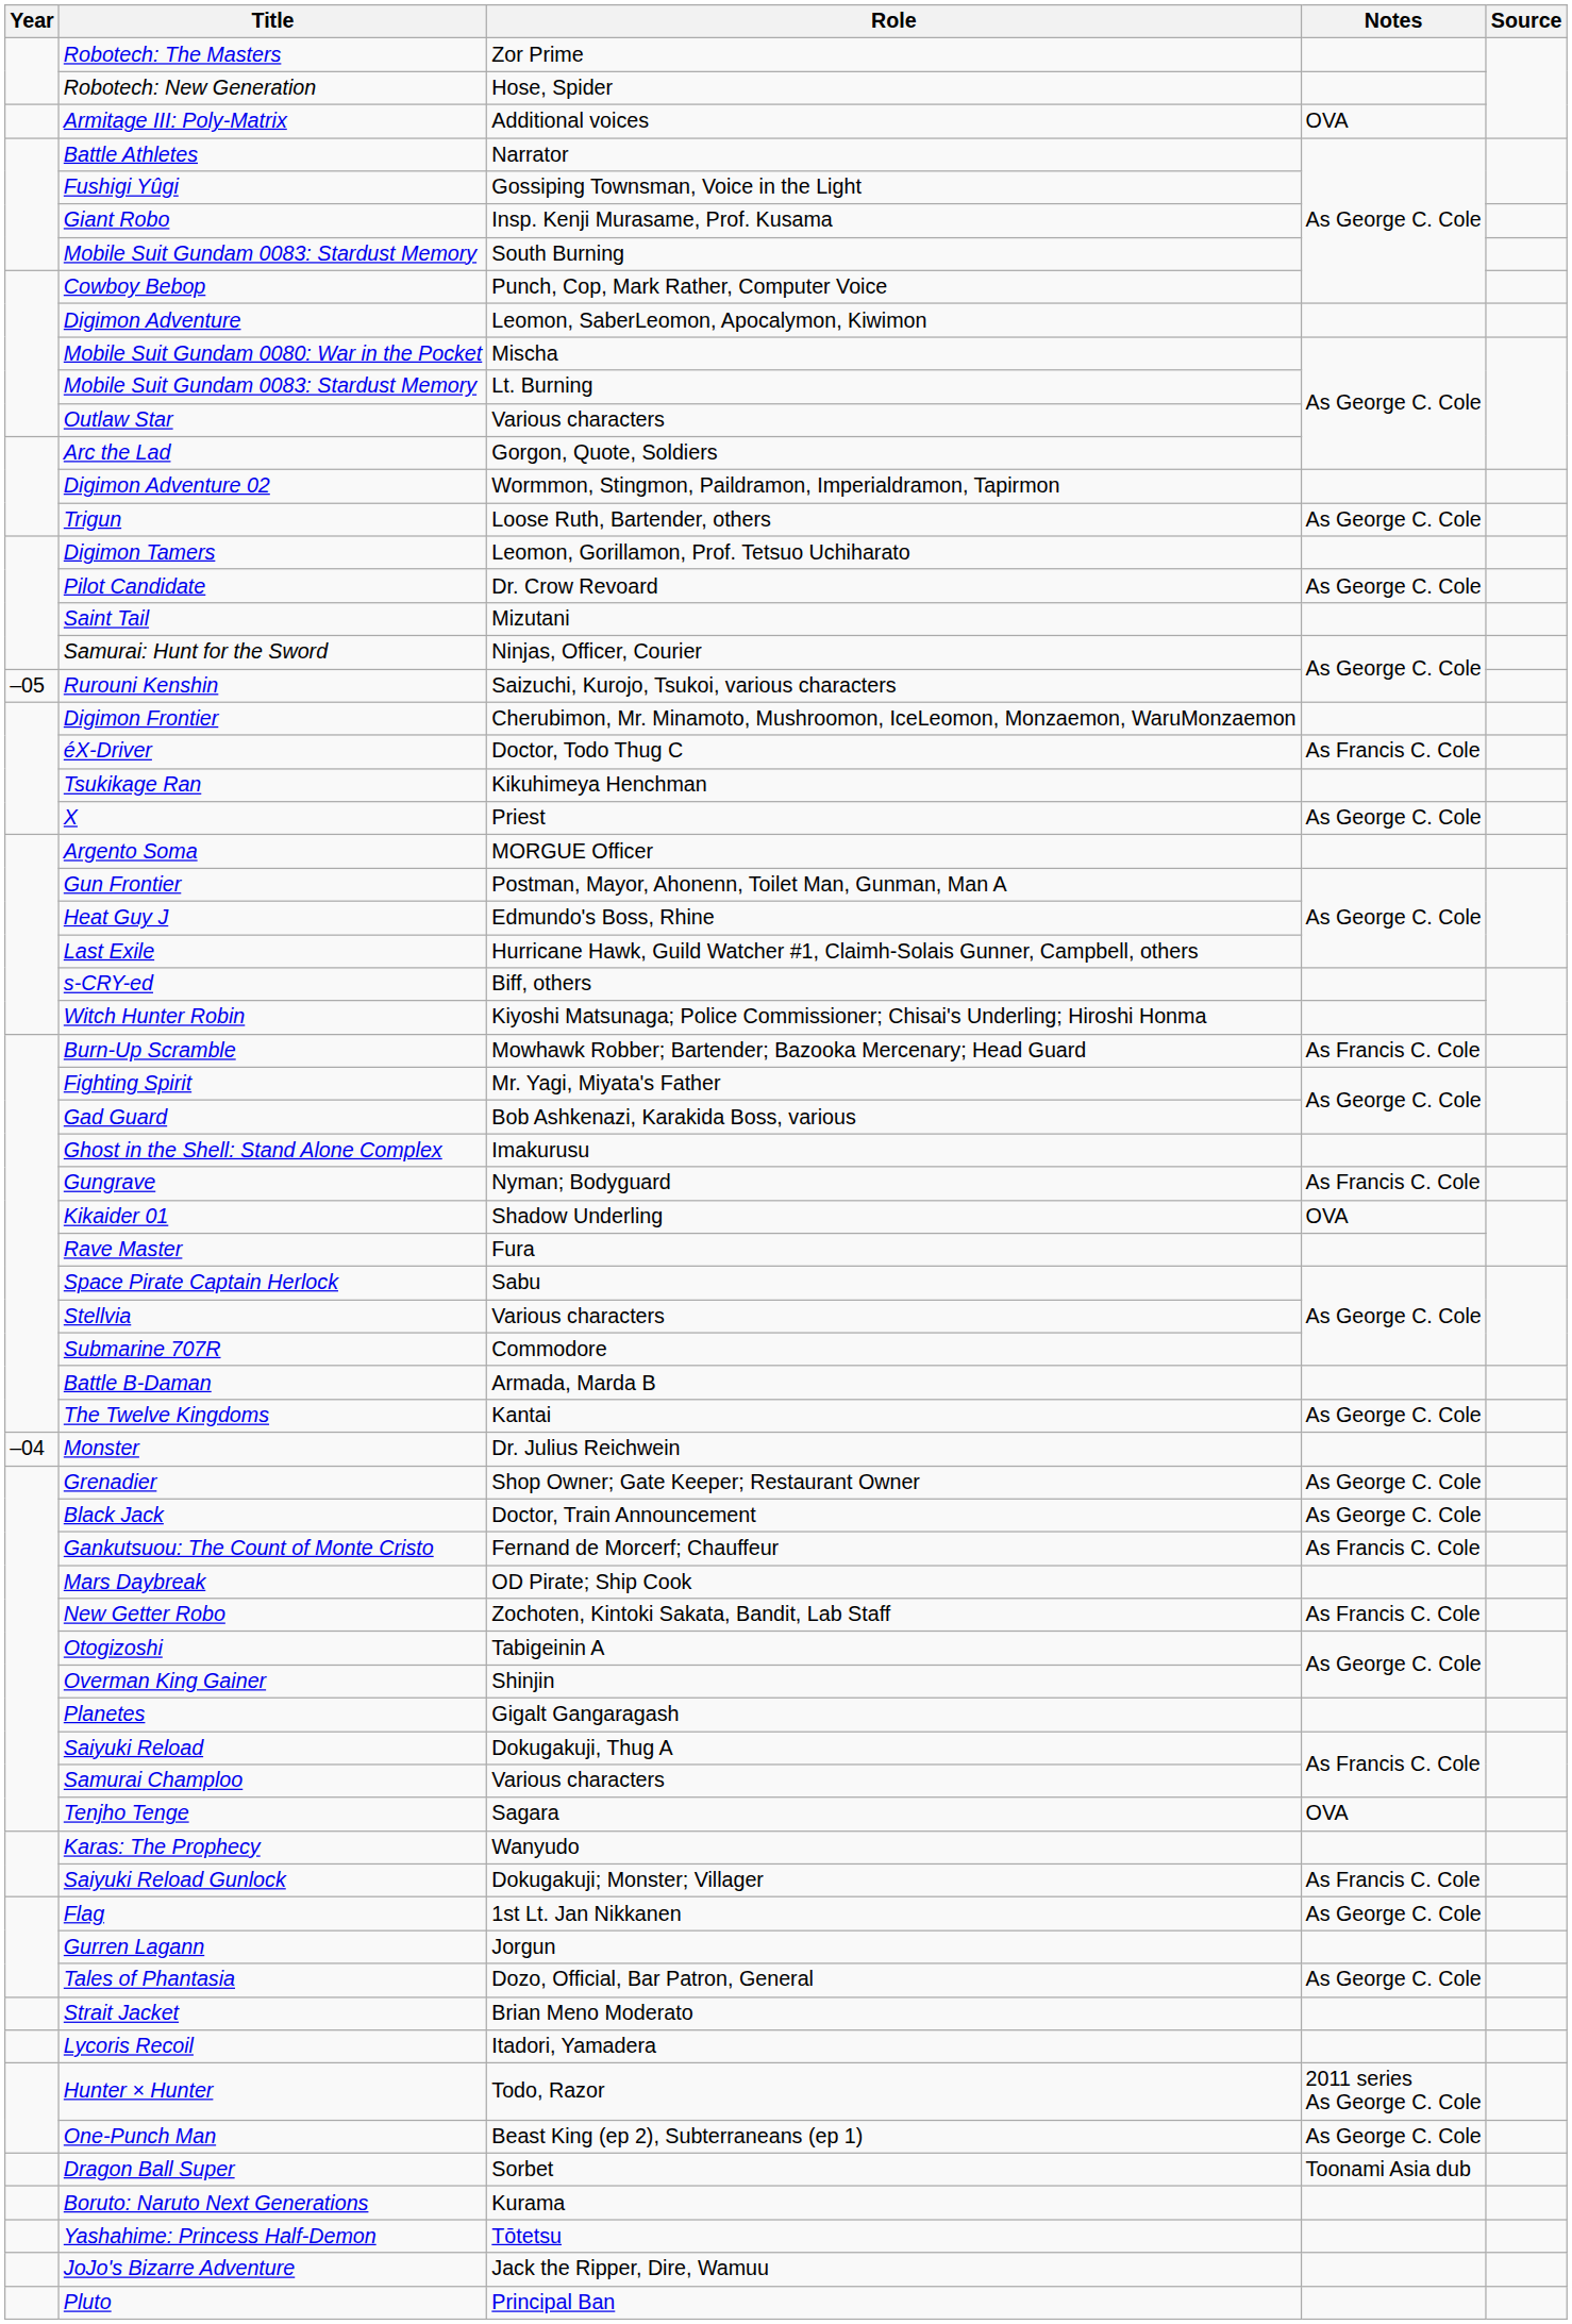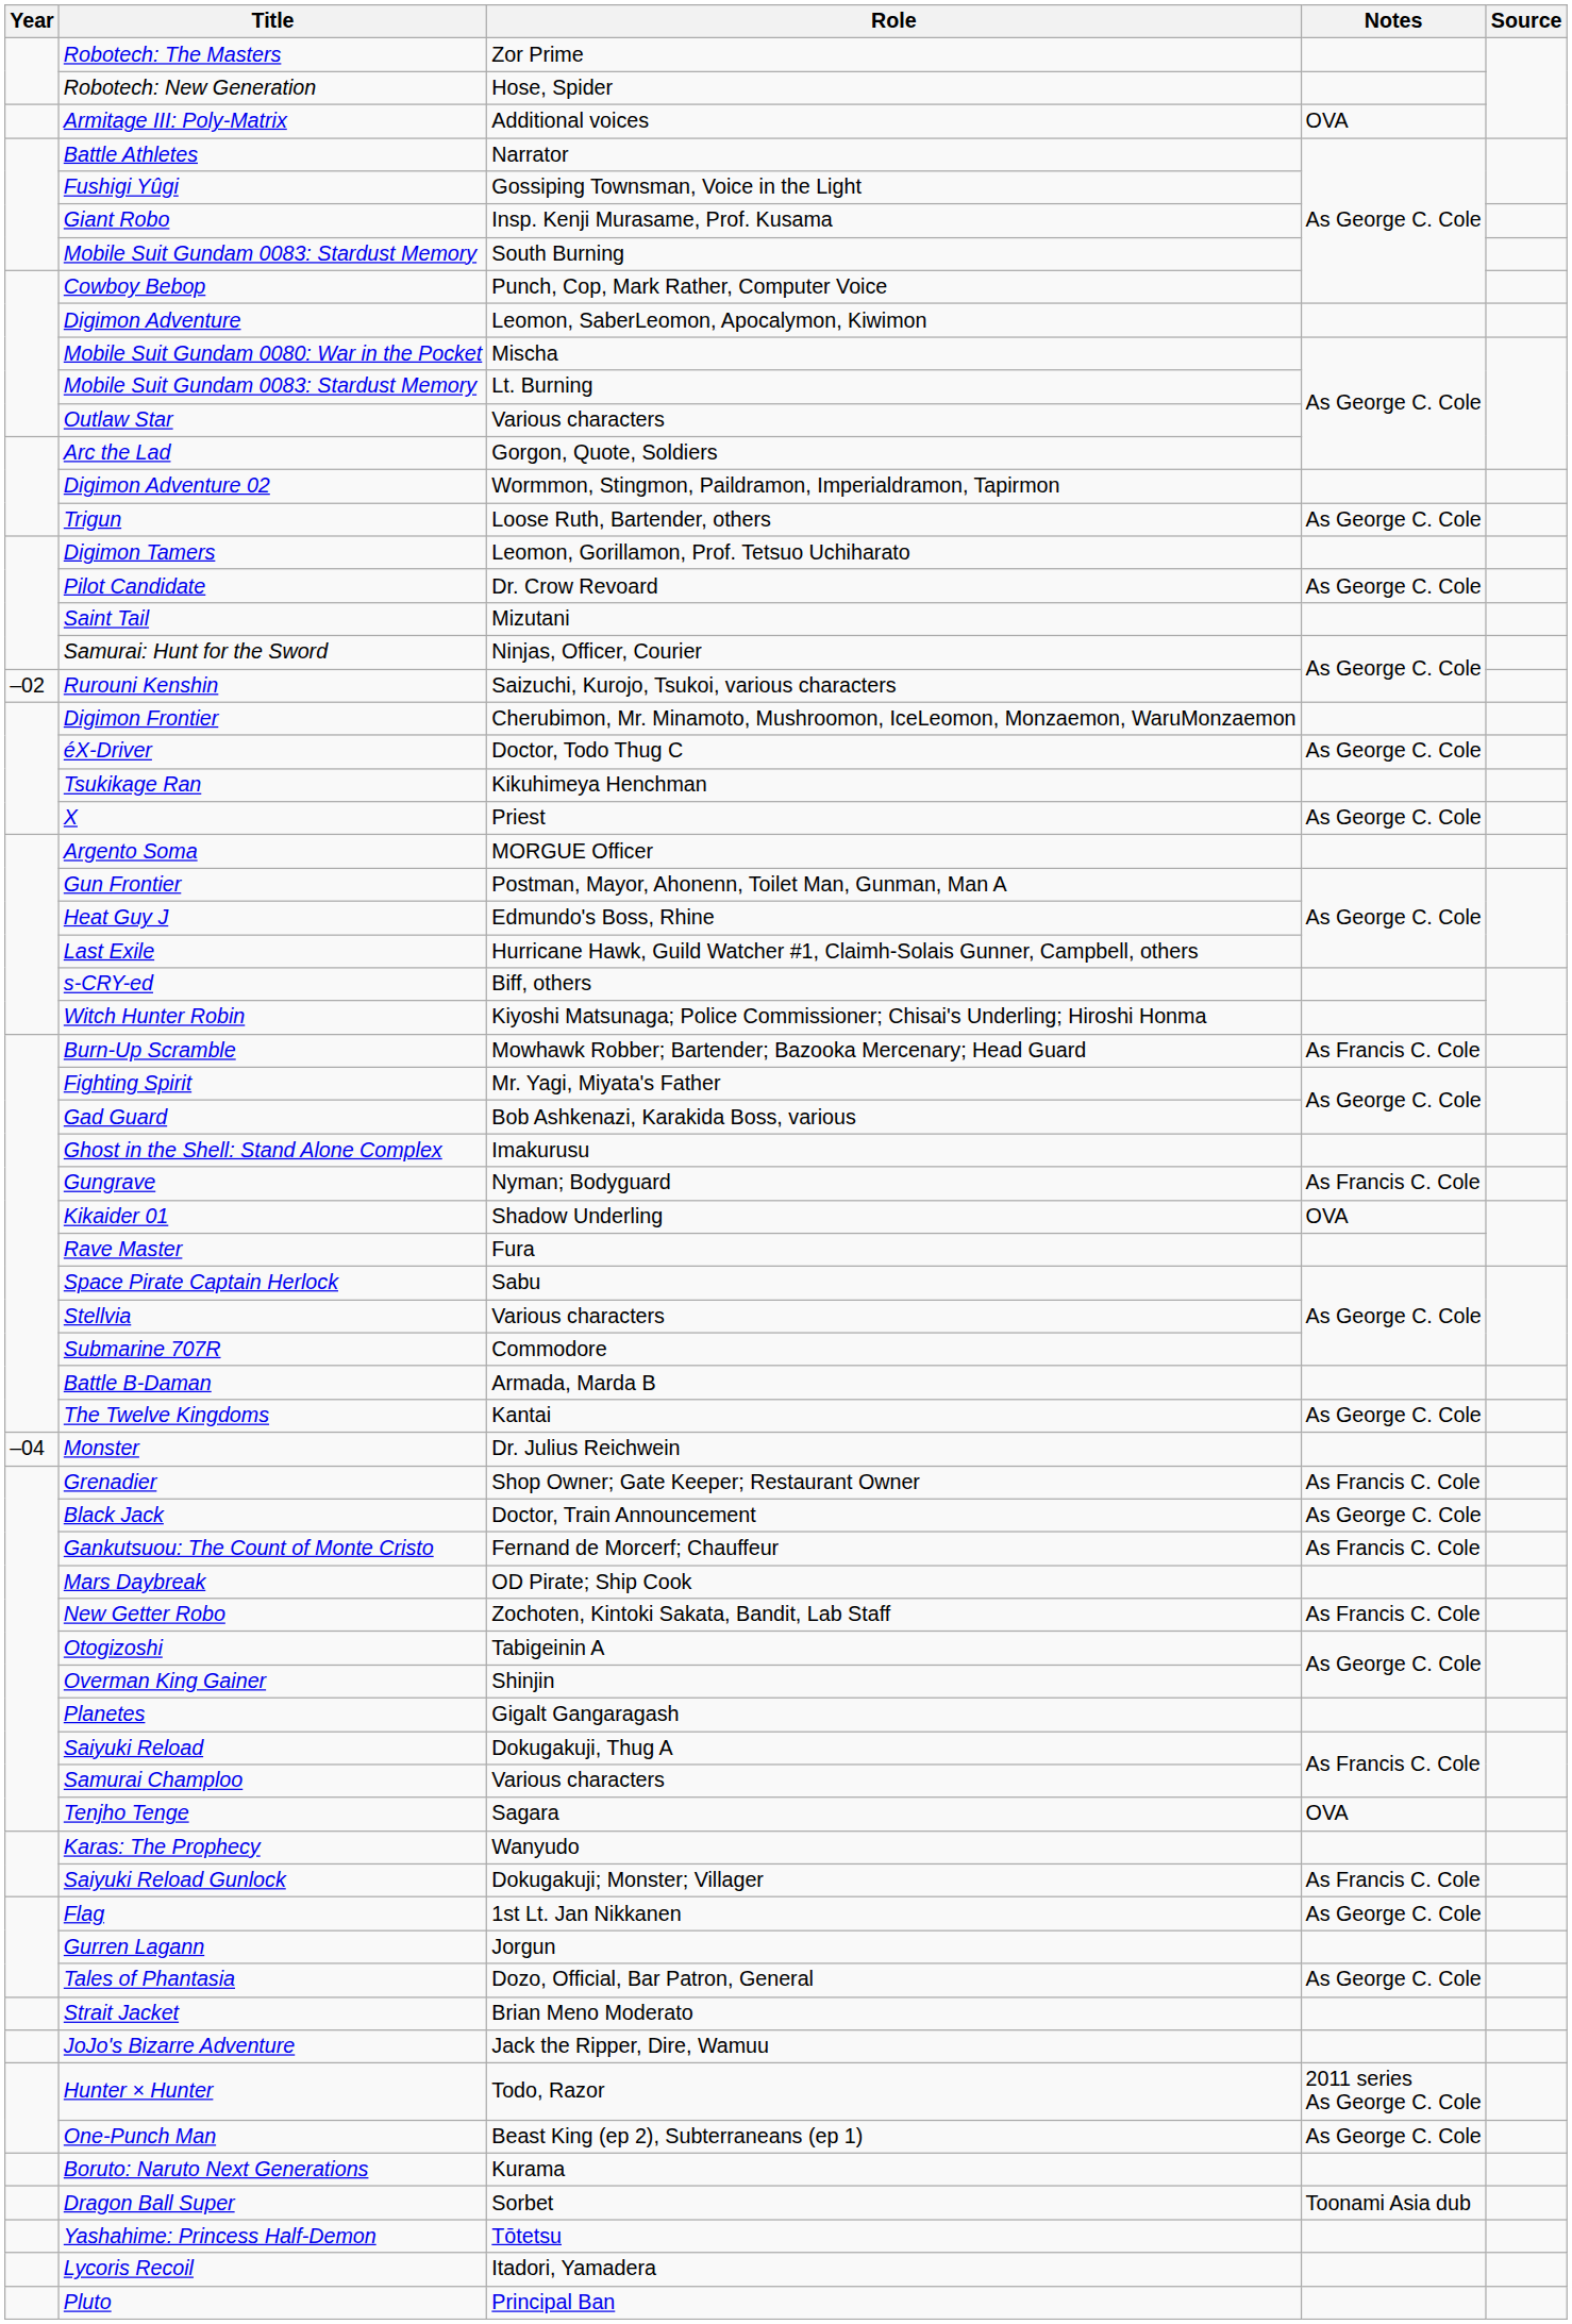 <table class="wikitable sortable plainrowheaders">
 <tr>
 <th>Year</th>
 <th>Title</th>
 <th>Role</th>
 <th class="unsortable">Notes</th>
 <th class="unsortable">Source</th>
 </tr>
 <tr>
 <td rowspan="2"></td>
 <td><em><a href='#'>Robotech: The Masters</a></em></td>
 <td>Zor Prime</td>
 <td></td>
 <td rowspan="3"></td>
 </tr>
 <tr>
 <td><em>Robotech: New Generation</em></td>
 <td>Hose, Spider</td>
 <td></td>
 </tr>
 <tr>
 <td></td>
 <td><em><a href='#'>Armitage III: Poly-Matrix</a></em></td>
 <td>Additional voices</td>
 <td>OVA</td>
 </tr>
 <tr>
 <td rowspan="4"></td>
 <td><em><a href='#'>Battle Athletes</a></em></td>
 <td>Narrator</td>
 <td rowspan="5">As George C. Cole</td>
 <td rowspan="2"></td>
 </tr>
 <tr>
 <td><em><a href='#'>Fushigi Yûgi</a></em></td>
 <td>Gossiping Townsman, Voice in the Light</td>
 </tr>
 <tr>
 <td><em><a href='#'>Giant Robo</a></em></td>
 <td>Insp. Kenji Murasame, Prof. Kusama</td>
 <td></td>
 </tr>
 <tr>
 <td><em><a href='#'>Mobile Suit Gundam 0083: Stardust Memory</a></em></td>
 <td>South Burning</td>
 <td></td>
 </tr>
 <tr>
 <td rowspan="5"></td>
 <td><em><a href='#'>Cowboy Bebop</a></em></td>
 <td>Punch, Cop, Mark Rather, Computer Voice</td>
 <td></td>
 </tr>
 <tr>
 <td><em><a href='#'>Digimon Adventure</a></em></td>
 <td>Leomon, SaberLeomon, Apocalymon, Kiwimon</td>
 <td></td>
 <td></td>
 </tr>
 <tr>
 <td><em><a href='#'>Mobile Suit Gundam 0080: War in the Pocket</a></em></td>
 <td>Mischa</td>
 <td rowspan="4">As George C. Cole</td>
 <td rowspan="4"></td>
 </tr>
 <tr>
 <td><em><a href='#'>Mobile Suit Gundam 0083: Stardust Memory</a></em></td>
 <td>Lt. Burning</td>
 </tr>
 <tr>
 <td><em><a href='#'>Outlaw Star</a></em></td>
 <td>Various characters</td>
 </tr>
 <tr>
 <td rowspan="3"></td>
 <td><em><a href='#'>Arc the Lad</a></em></td>
 <td>Gorgon, Quote, Soldiers</td>
 </tr>
 <tr>
 <td><em><a href='#'>Digimon Adventure 02</a></em></td>
 <td>Wormmon, Stingmon, Paildramon, Imperialdramon, Tapirmon</td>
 <td></td>
 <td></td>
 </tr>
 <tr>
 <td><em><a href='#'>Trigun</a></em></td>
 <td>Loose Ruth, Bartender, others</td>
 <td>As George C. Cole</td>
 <td></td>
 </tr>
 <tr>
 <td rowspan="4"></td>
 <td><em><a href='#'>Digimon Tamers</a></em></td>
 <td>Leomon, Gorillamon, Prof. Tetsuo Uchiharato</td>
 <td></td>
 <td></td>
 </tr>
 <tr>
 <td><em><a href='#'>Pilot Candidate</a></em></td>
 <td>Dr. Crow Revoard</td>
 <td>As George C. Cole</td>
 <td></td>
 </tr>
 <tr>
 <td><em><a href='#'>Saint Tail</a></em></td>
 <td>Mizutani</td>
 <td></td>
 <td></td>
 </tr>
 <tr>
 <td><em>Samurai: Hunt for the Sword</em></td>
 <td>Ninjas, Officer, Courier</td>
 <td rowspan="2">As George C. Cole</td>
 <td></td>
 </tr>
 <tr>
-<td>–05</td>
+<td>–02</td>
 <td><em><a href='#'>Rurouni Kenshin</a></em></td>
 <td>Saizuchi, Kurojo, Tsukoi, various characters</td>
 <td></td>
 </tr>
 <tr>
 <td rowspan="4"></td>
 <td><em><a href='#'>Digimon Frontier</a></em></td>
 <td>Cherubimon, Mr. Minamoto, Mushroomon, IceLeomon, Monzaemon, WaruMonzaemon</td>
 <td></td>
 <td></td>
 </tr>
 <tr>
 <td><em><a href='#'>éX-Driver</a></em></td>
 <td>Doctor, Todo Thug C</td>
-<td>As Francis C. Cole</td>
+<td>As George C. Cole</td>
 <td></td>
 </tr>
 <tr>
 <td><em><a href='#'>Tsukikage Ran</a></em></td>
 <td>Kikuhimeya Henchman</td>
 <td></td>
 <td></td>
 </tr>
 <tr>
 <td><em><a href='#'>X</a></em></td>
 <td>Priest</td>
 <td>As George C. Cole</td>
 <td></td>
 </tr>
 <tr>
 <td rowspan="6"></td>
 <td><em><a href='#'>Argento Soma</a></em></td>
 <td>MORGUE Officer</td>
 <td></td>
 <td></td>
 </tr>
 <tr>
 <td><em><a href='#'>Gun Frontier</a></em></td>
 <td>Postman, Mayor, Ahonenn, Toilet Man, Gunman, Man A</td>
 <td rowspan="3">As George C. Cole</td>
 <td rowspan="3"></td>
 </tr>
 <tr>
 <td><em><a href='#'>Heat Guy J</a></em></td>
 <td>Edmundo's Boss, Rhine</td>
 </tr>
 <tr>
 <td><em><a href='#'>Last Exile</a></em></td>
 <td>Hurricane Hawk, Guild Watcher #1, Claimh-Solais Gunner, Campbell, others</td>
 </tr>
 <tr>
 <td><em><a href='#'>s-CRY-ed</a></em></td>
 <td>Biff, others</td>
 <td></td>
 <td rowspan="2"></td>
 </tr>
 <tr>
 <td><em><a href='#'>Witch Hunter Robin</a></em></td>
 <td>Kiyoshi Matsunaga; Police Commissioner; Chisai's Underling; Hiroshi Honma</td>
 <td></td>
 </tr>
 <tr>
 <td rowspan="12"></td>
 <td><em><a href='#'>Burn-Up Scramble</a></em></td>
 <td>Mowhawk Robber; Bartender; Bazooka Mercenary; Head Guard</td>
 <td>As Francis C. Cole</td>
 <td></td>
 </tr>
 <tr>
 <td><em><a href='#'>Fighting Spirit</a></em></td>
 <td>Mr. Yagi, Miyata's Father</td>
 <td rowspan="2">As George C. Cole</td>
 <td rowspan="2"></td>
 </tr>
 <tr>
 <td><em><a href='#'>Gad Guard</a></em></td>
 <td>Bob Ashkenazi, Karakida Boss, various</td>
 </tr>
 <tr>
 <td><em><a href='#'>Ghost in the Shell: Stand Alone Complex</a></em></td>
 <td>Imakurusu</td>
 <td></td>
 <td></td>
 </tr>
 <tr>
 <td><em><a href='#'>Gungrave</a></em></td>
 <td>Nyman; Bodyguard</td>
 <td>As Francis C. Cole</td>
 <td></td>
 </tr>
 <tr>
 <td><em><a href='#'>Kikaider 01</a></em></td>
 <td>Shadow Underling</td>
 <td>OVA</td>
 <td rowspan="2"></td>
 </tr>
 <tr>
 <td><em><a href='#'>Rave Master</a></em></td>
 <td>Fura</td>
 <td></td>
 </tr>
 <tr>
 <td><em><a href='#'>Space Pirate Captain Herlock</a></em></td>
 <td>Sabu</td>
 <td rowspan="3">As George C. Cole</td>
 <td rowspan="3"></td>
 </tr>
 <tr>
 <td><em><a href='#'>Stellvia</a></em></td>
 <td>Various characters</td>
 </tr>
 <tr>
 <td><em><a href='#'>Submarine 707R</a></em></td>
 <td>Commodore</td>
 </tr>
 <tr>
 <td><em><a href='#'>Battle B-Daman</a></em></td>
 <td>Armada, Marda B</td>
 <td></td>
 <td></td>
 </tr>
 <tr>
 <td><em><a href='#'>The Twelve Kingdoms</a></em></td>
 <td>Kantai</td>
 <td>As George C. Cole</td>
 <td></td>
 </tr>
 <tr>
 <td>–04</td>
 <td><em><a href='#'>Monster</a></em></td>
 <td>Dr. Julius Reichwein</td>
 <td></td>
 <td></td>
 </tr>
 <tr>
 <td rowspan="11"></td>
 <td><em><a href='#'>Grenadier</a></em></td>
 <td>Shop Owner; Gate Keeper; Restaurant Owner</td>
-<td>As George C. Cole</td>
+<td>As Francis C. Cole</td>
 <td></td>
 </tr>
 <tr>
 <td><em><a href='#'>Black Jack</a></em></td>
 <td>Doctor, Train Announcement</td>
 <td>As George C. Cole</td>
 <td></td>
 </tr>
 <tr>
 <td><em><a href='#'>Gankutsuou: The Count of Monte Cristo</a></em></td>
 <td>Fernand de Morcerf; Chauffeur</td>
 <td>As Francis C. Cole</td>
 <td></td>
 </tr>
 <tr>
 <td><em><a href='#'>Mars Daybreak</a></em></td>
 <td>OD Pirate; Ship Cook</td>
 <td></td>
 <td></td>
 </tr>
 <tr>
 <td><em><a href='#'>New Getter Robo</a></em></td>
 <td>Zochoten, Kintoki Sakata, Bandit, Lab Staff</td>
 <td>As Francis C. Cole</td>
 <td></td>
 </tr>
 <tr>
 <td><em><a href='#'>Otogizoshi</a></em></td>
 <td>Tabigeinin A</td>
 <td rowspan="2">As George C. Cole</td>
 <td rowspan="2"></td>
 </tr>
 <tr>
 <td><em><a href='#'>Overman King Gainer</a></em></td>
 <td>Shinjin</td>
 </tr>
 <tr>
 <td><em><a href='#'>Planetes</a></em></td>
 <td>Gigalt Gangaragash</td>
 <td></td>
 <td></td>
 </tr>
 <tr>
 <td><em><a href='#'>Saiyuki Reload</a></em></td>
 <td>Dokugakuji, Thug A</td>
 <td rowspan="2">As Francis C. Cole</td>
 <td rowspan="2"></td>
 </tr>
 <tr>
 <td><em><a href='#'>Samurai Champloo</a></em></td>
 <td>Various characters</td>
 </tr>
 <tr>
 <td><em><a href='#'>Tenjho Tenge</a></em></td>
 <td>Sagara</td>
 <td>OVA</td>
 <td></td>
 </tr>
 <tr>
 <td rowspan="2"></td>
 <td><em><a href='#'>Karas: The Prophecy</a></em></td>
 <td>Wanyudo</td>
 <td></td>
 <td></td>
 </tr>
 <tr>
 <td><em><a href='#'>Saiyuki Reload Gunlock</a></em></td>
 <td>Dokugakuji; Monster; Villager</td>
 <td>As Francis C. Cole</td>
 <td></td>
 </tr>
 <tr>
 <td rowspan="3"></td>
 <td><em><a href='#'>Flag</a></em></td>
 <td>1st Lt. Jan Nikkanen</td>
 <td>As George C. Cole</td>
 <td></td>
 </tr>
 <tr>
 <td><em><a href='#'>Gurren Lagann</a></em></td>
 <td>Jorgun</td>
 <td></td>
 <td></td>
 </tr>
 <tr>
 <td><em><a href='#'>Tales of Phantasia</a></em></td>
 <td>Dozo, Official, Bar Patron, General</td>
 <td>As George C. Cole</td>
 <td></td>
 </tr>
 <tr>
 <td></td>
 <td><em><a href='#'>Strait Jacket</a></em></td>
 <td>Brian Meno Moderato</td>
 <td></td>
 <td></td>
 </tr>
 <tr>
 <td></td>
-<td><em><a href='#'>Lycoris Recoil</a></em></td>
-<td>Itadori, Yamadera</td>
+<td><em><a href='#'>JoJo's Bizarre Adventure</a></em></td>
+<td>Jack the Ripper, Dire, Wamuu</td>
 <td></td>
 <td></td>
 </tr>
 <tr>
 <td rowspan="2"></td>
 <td><em><a href='#'>Hunter × Hunter</a></em></td>
 <td>Todo, Razor</td>
 <td>2011 series<br>As George C. Cole</td>
 <td></td>
 </tr>
 <tr>
 <td><em><a href='#'>One-Punch Man</a></em></td>
 <td>Beast King (ep 2), Subterraneans (ep 1)</td>
 <td>As George C. Cole</td>
 <td></td>
 </tr>
 <tr>
 <td></td>
-<td><em><a href='#'>Dragon Ball Super</a></em></td>
-<td>Sorbet</td>
-<td>Toonami Asia dub</td>
+<td><em><a href='#'>Boruto: Naruto Next Generations</a></em></td>
+<td>Kurama</td>
+<td></td>
 <td></td>
 </tr>
 <tr>
 <td></td>
-<td><em><a href='#'>Boruto: Naruto Next Generations</a></em></td>
-<td>Kurama</td>
-<td></td>
+<td><em><a href='#'>Dragon Ball Super</a></em></td>
+<td>Sorbet</td>
+<td>Toonami Asia dub</td>
 <td></td>
 </tr>
 <tr>
 <td></td>
 <td><em><a href='#'>Yashahime: Princess Half-Demon</a></em></td>
 <td><a href='#'>Tōtetsu</a></td>
 <td></td>
 <td></td>
 </tr>
 <tr>
 <td></td>
-<td><em><a href='#'>JoJo's Bizarre Adventure</a></em></td>
-<td>Jack the Ripper, Dire, Wamuu</td>
+<td><em><a href='#'>Lycoris Recoil</a></em></td>
+<td>Itadori, Yamadera</td>
 <td></td>
 <td></td>
 </tr>
 <tr>
 <td></td>
 <td><em><a href='#'>Pluto</a></em></td>
 <td><a href='#'>Principal Ban</a></td>
 <td></td>
 <td></td>
 </tr>
 </table>
